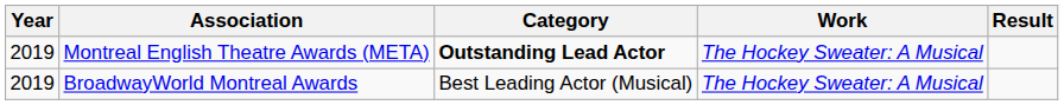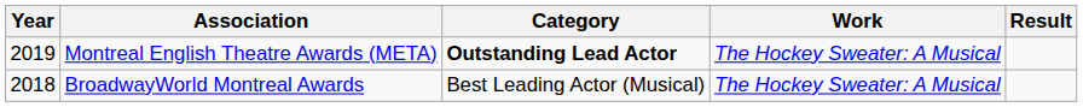 <table class="wikitable sortable">
 <tr>
 <th>Year</th>
 <th>Association</th>
 <th>Category</th>
 <th>Work</th>
 <th>Result</th>
 </tr>
 <tr>
 <td>2019</td>
 <td><a href='#'>Montreal English Theatre Awards (META)</a></td>
 <td><strong>Outstanding Lead Actor</strong></td>
 <td><em><a href='#'>The Hockey Sweater: A Musical</a></em></td>
 <td></td>
 </tr>
 <tr>
-<td>2019</td>
+<td>2018</td>
 <td><a href='#'>BroadwayWorld Montreal Awards</a></td>
 <td>Best Leading Actor (Musical)</td>
 <td><em><a href='#'>The Hockey Sweater: A Musical</a></em></td>
 <td></td>
 </tr>
 </table>
